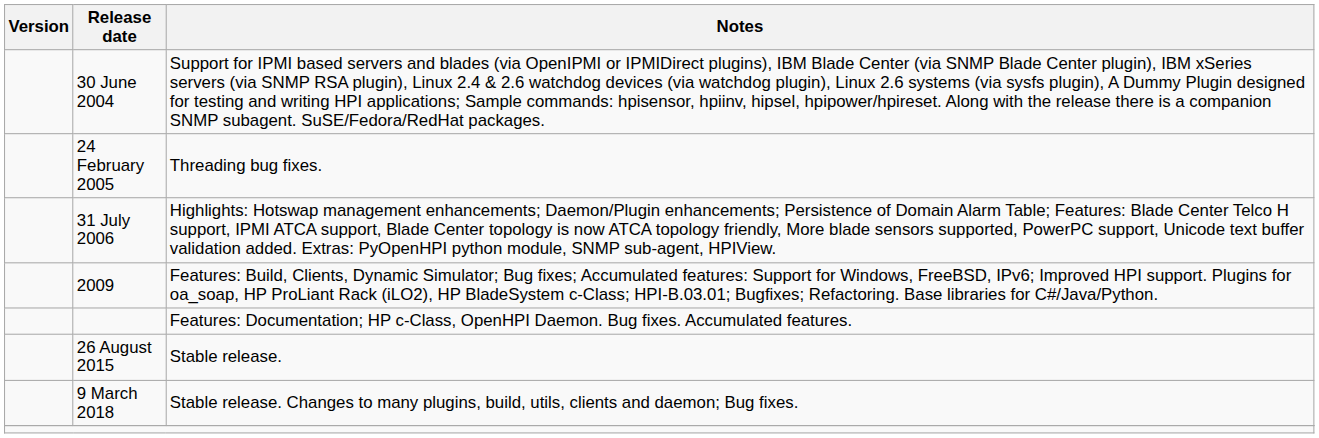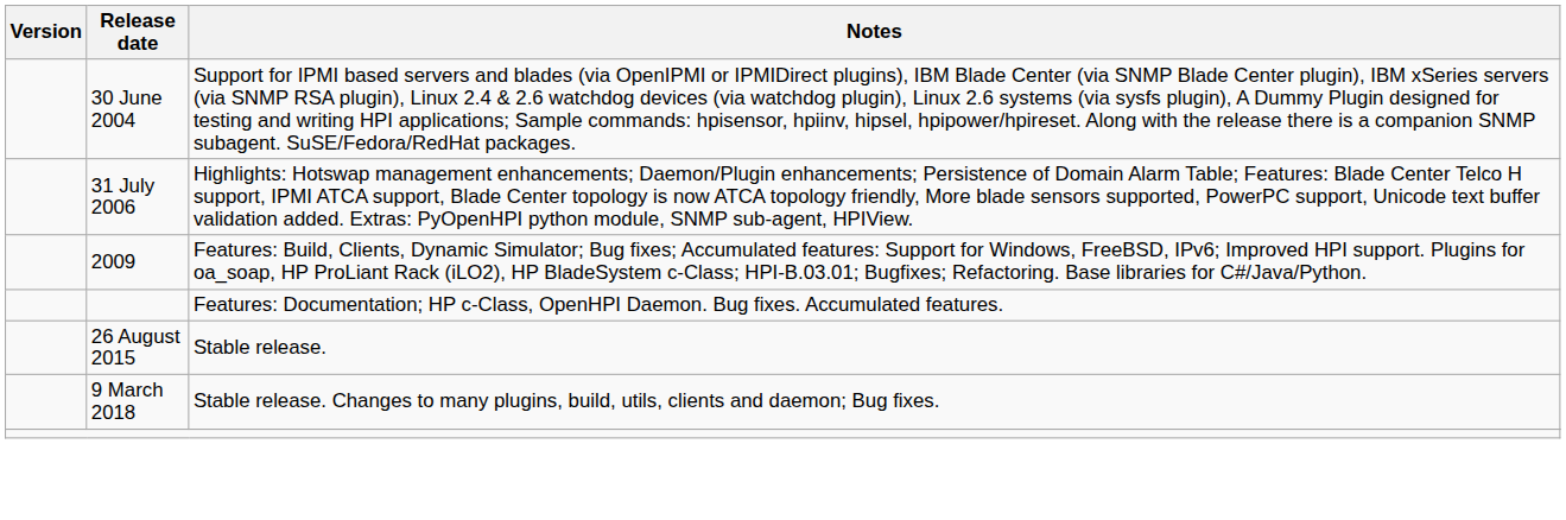 <table class="wikitable">
 <tr>
 <th>Version</th>
 <th>Release date</th>
 <th>Notes</th>
 </tr>
 <tr>
 <td></td>
 <td>30 June 2004</td>
 <td>Support for IPMI based servers and blades (via OpenIPMI or IPMIDirect plugins), IBM Blade Center (via SNMP Blade Center plugin), IBM xSeries servers (via SNMP RSA plugin), Linux 2.4 & 2.6 watchdog devices (via watchdog plugin), Linux 2.6 systems (via sysfs plugin), A Dummy Plugin designed for testing and writing HPI applications; Sample commands: hpisensor, hpiinv, hipsel, hpipower/hpireset. Along with the release there is a companion SNMP subagent. SuSE/Fedora/RedHat packages.</td>
-</tr>
-<tr>
-<td></td>
-<td>24 February 2005</td>
-<td>Threading bug fixes.</td>
 </tr>
 <tr>
 <td></td>
 <td>31 July 2006</td>
 <td>Highlights: Hotswap management enhancements; Daemon/Plugin enhancements; Persistence of Domain Alarm Table; Features: Blade Center Telco H support, IPMI ATCA support, Blade Center topology is now ATCA topology friendly, More blade sensors supported, PowerPC support, Unicode text buffer validation added. Extras: PyOpenHPI python module, SNMP sub-agent, HPIView.</td>
 </tr>
 <tr>
 <td></td>
 <td>2009</td>
 <td>Features: Build, Clients, Dynamic Simulator; Bug fixes;  Accumulated features: Support for Windows, FreeBSD, IPv6; Improved HPI support. Plugins for oa_soap, HP ProLiant Rack (iLO2), HP BladeSystem c-Class; HPI-B.03.01; Bugfixes; Refactoring. Base libraries for C#/Java/Python.</td>
 </tr>
 <tr>
 <td></td>
 <td></td>
 <td>Features: Documentation; HP c-Class, OpenHPI Daemon. Bug fixes. Accumulated features.</td>
 </tr>
 <tr>
 <td></td>
 <td>26 August 2015</td>
 <td>Stable release.</td>
 </tr>
 <tr>
 <td></td>
 <td>9 March 2018</td>
 <td>Stable release. Changes to many plugins, build, utils, clients and daemon; Bug fixes.</td>
 </tr>
 <tr>
 </tr>
 <tr class="sortbottom">
 <td colspan="3"></td>
 </tr>
 </table>
